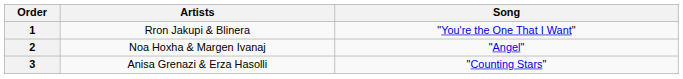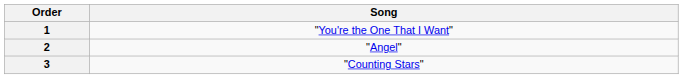 <table class="wikitable" style="text-align:center; width:50%;">
 <tr>
 <th width="03%">Order</th>
-<th width="20%">Artists</th>
 <th width="25%">Song</th>
 </tr>
 <tr>
 <th>1</th>
-<td>Rron Jakupi & Blinera</td>
 <td>"<a href='#'>You're the One That I Want</a>"</td>
 </tr>
 <tr>
 <th>2</th>
-<td>Noa Hoxha & Margen Ivanaj</td>
 <td>"<a href='#'>Angel</a>"</td>
 </tr>
 <tr>
 <th>3</th>
-<td>Anisa Grenazi & Erza Hasolli</td>
 <td>"<a href='#'>Counting Stars</a>"</td>
 </tr>
 </table>
